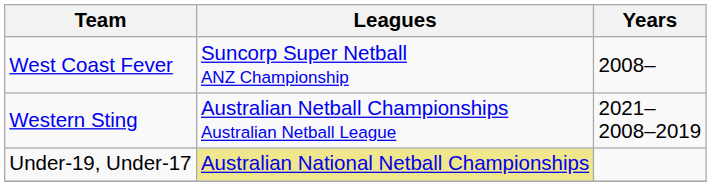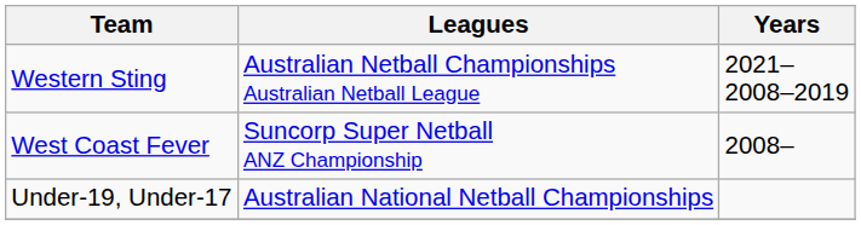 <table class="wikitable collapsible">
 <tr>
 <th>Team</th>
 <th>Leagues</th>
 <th>Years</th>
 </tr>
 <tr>
+<td><a href='#'>Western Sting</a></td>
+<td><a href='#'>Australian Netball Championships</a><br><small><a href='#'>Australian Netball League</a></small></td>
+<td>2021–  <br>2008–2019</td>
+</tr>
+<tr>
 <td><a href='#'>West Coast Fever</a></td>
 <td><a href='#'>Suncorp Super Netball</a><br><small><a href='#'>ANZ Championship</a></small></td>
 <td>2008–</td>
 </tr>
 <tr>
-<td><a href='#'>Western Sting</a></td>
-<td><a href='#'>Australian Netball Championships</a><br><small><a href='#'>Australian Netball League</a></small></td>
-<td>2021–  <br>2008–2019</td>
-</tr>
-<tr>
 <td>Under-19, Under-17</td>
-<td style="background: khaki;"><a href='#'>Australian National Netball Championships</a></td>
+<td><a href='#'>Australian National Netball Championships</a></td>
 <td></td>
 </tr>
 <tr>
 </tr>
 </table>
